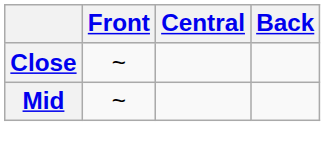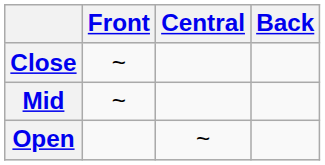 <table class="wikitable" style="text-align:center">
 <tr>
 <th></th>
 <th><a href='#'>Front</a></th>
 <th><a href='#'>Central</a></th>
 <th><a href='#'>Back</a></th>
 </tr>
 <tr align="center">
 <th><a href='#'>Close</a></th>
 <td> ~ </td>
 <td></td>
 <td></td>
 </tr>
 <tr>
 <th><a href='#'>Mid</a></th>
 <td> ~ </td>
 <td></td>
 <td></td>
 </tr>
+<tr align="center">
+<th><a href='#'>Open</a></th>
+<td></td>
+<td> ~ </td>
+<td></td>
+</tr>
 </table>
